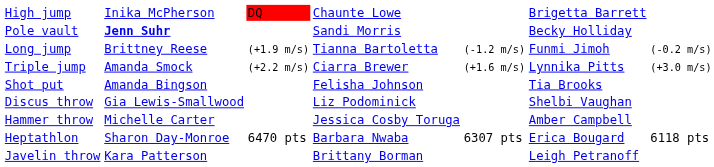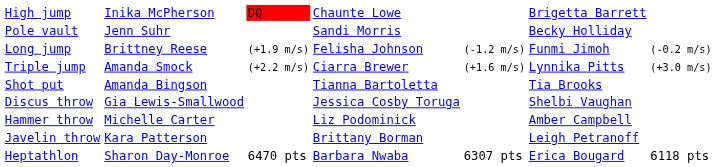 <table>
 <tr>
 <td><a href='#'>High jump</a></td>
 <td><a href='#'>Inika McPherson</a></td>
 <td bgcolor=red>DQ </td>
 <td><a href='#'>Chaunte Lowe</a></td>
 <td></td>
 <td><a href='#'>Brigetta Barrett</a></td>
 <td></td>
 </tr>
 <tr>
 <td><a href='#'>Pole vault</a></td>
-<td><strong><a href='#'>Jenn Suhr</a></strong></td>
+<td><a href='#'>Jenn Suhr</a></td>
 <td></td>
 <td><a href='#'>Sandi Morris</a></td>
 <td></td>
 <td><a href='#'>Becky Holliday</a></td>
 <td></td>
 </tr>
 <tr>
 <td><a href='#'>Long jump</a></td>
 <td><a href='#'>Brittney Reese</a></td>
 <td> <small>(+1.9 m/s)</small></td>
-<td><a href='#'>Tianna Bartoletta</a></td>
+<td><a href='#'>Felisha Johnson</a></td>
 <td> <small>(-1.2 m/s)</small></td>
 <td><a href='#'>Funmi Jimoh</a></td>
 <td> <small>(-0.2 m/s)</small></td>
 </tr>
 <tr>
 <td><a href='#'>Triple jump</a></td>
 <td><a href='#'>Amanda Smock</a></td>
 <td> <small>(+2.2 m/s)</small></td>
 <td><a href='#'>Ciarra Brewer</a></td>
 <td> <small>(+1.6 m/s)</small></td>
 <td><a href='#'>Lynnika Pitts</a></td>
 <td> <small>(+3.0 m/s)</small></td>
 </tr>
 <tr>
 <td><a href='#'>Shot put</a></td>
 <td><a href='#'>Amanda Bingson</a></td>
 <td></td>
-<td><a href='#'>Felisha Johnson</a></td>
+<td><a href='#'>Tianna Bartoletta</a></td>
 <td></td>
 <td><a href='#'>Tia Brooks</a></td>
 <td></td>
 </tr>
 <tr>
 <td><a href='#'>Discus throw</a></td>
 <td><a href='#'>Gia Lewis-Smallwood</a></td>
 <td></td>
-<td><a href='#'>Liz Podominick</a></td>
+<td><a href='#'>Jessica Cosby Toruga</a></td>
 <td></td>
 <td><a href='#'>Shelbi Vaughan</a></td>
 <td></td>
 </tr>
 <tr>
 <td><a href='#'>Hammer throw</a></td>
 <td><a href='#'>Michelle Carter</a></td>
 <td></td>
-<td><a href='#'>Jessica Cosby Toruga</a></td>
+<td><a href='#'>Liz Podominick</a></td>
 <td></td>
 <td><a href='#'>Amber Campbell</a></td>
+<td></td>
+</tr>
+<tr>
+<td><a href='#'>Javelin throw</a></td>
+<td><a href='#'>Kara Patterson</a></td>
+<td></td>
+<td><a href='#'>Brittany Borman</a></td>
+<td></td>
+<td><a href='#'>Leigh Petranoff</a></td>
 <td></td>
 </tr>
 <tr>
 <td><a href='#'>Heptathlon</a></td>
 <td><a href='#'>Sharon Day-Monroe</a></td>
 <td>6470 pts</td>
 <td><a href='#'>Barbara Nwaba</a></td>
 <td>6307 pts</td>
 <td><a href='#'>Erica Bougard</a></td>
 <td>6118 pts</td>
 </tr>
-<tr>
-<td><a href='#'>Javelin throw</a></td>
-<td><a href='#'>Kara Patterson</a></td>
-<td></td>
-<td><a href='#'>Brittany Borman</a></td>
-<td></td>
-<td><a href='#'>Leigh Petranoff</a></td>
-<td></td>
-</tr>
 </table>
